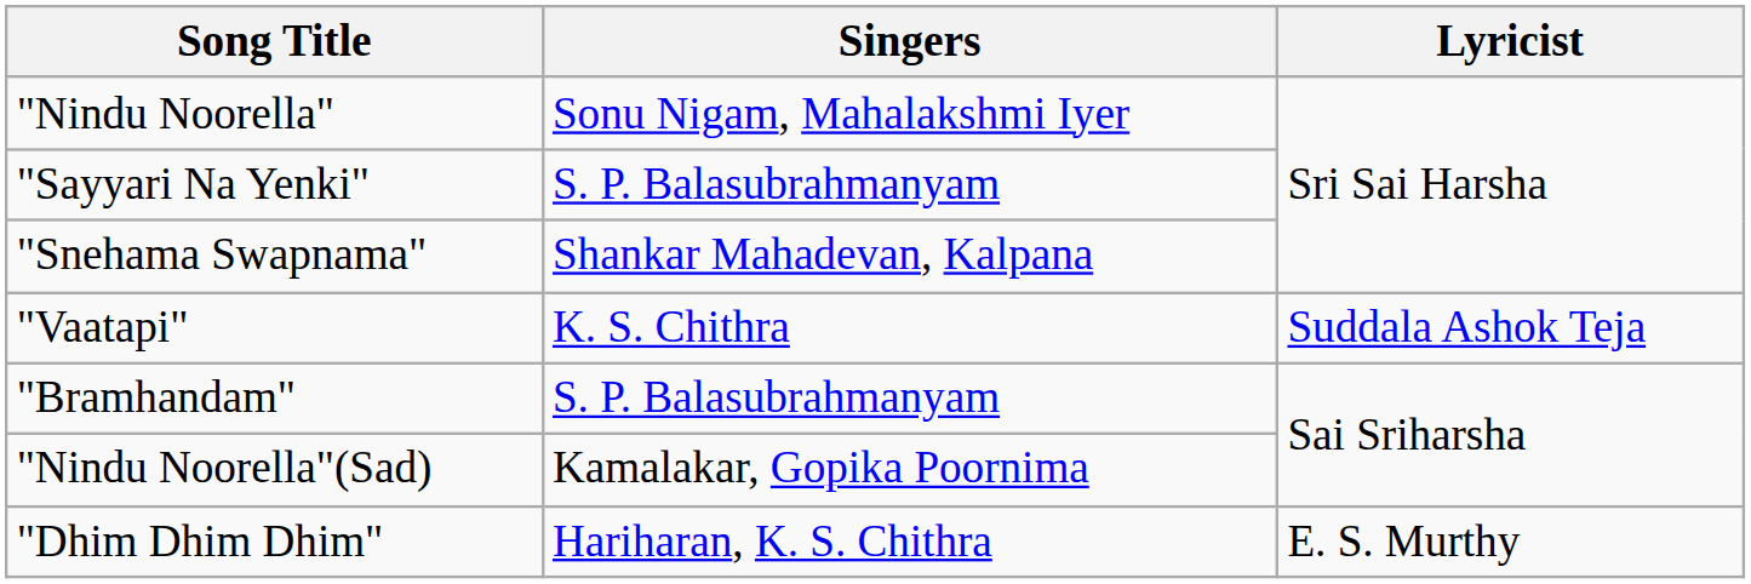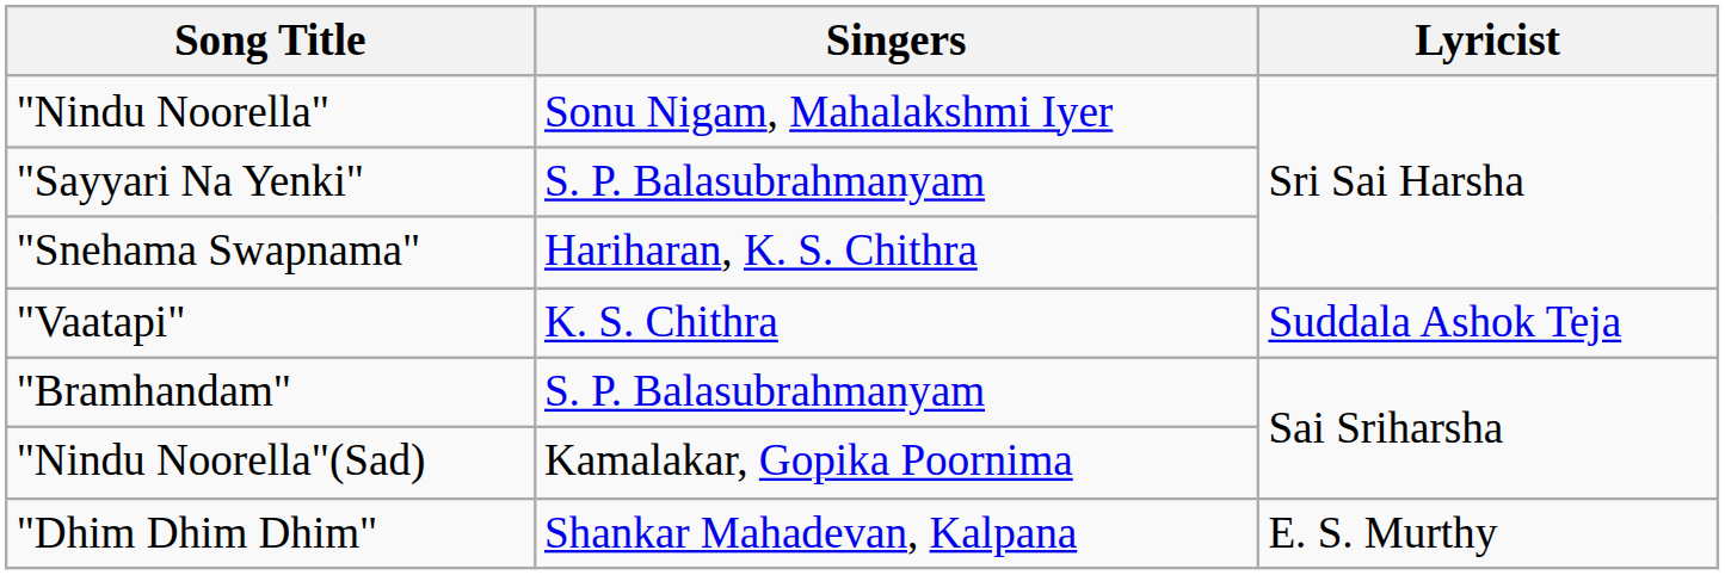 <table class="wikitable" style="width:70%;">
 <tr>
 <th>Song Title</th>
 <th>Singers</th>
 <th>Lyricist</th>
 </tr>
 <tr>
 <td>"Nindu Noorella"</td>
 <td><a href='#'>Sonu Nigam</a>, <a href='#'>Mahalakshmi Iyer</a></td>
 <td rowspan="3">Sri Sai Harsha</td>
 </tr>
 <tr>
 <td>"Sayyari Na Yenki"</td>
 <td><a href='#'>S. P. Balasubrahmanyam</a></td>
 </tr>
 <tr>
 <td>"Snehama Swapnama"</td>
-<td><a href='#'>Shankar Mahadevan</a>, <a href='#'>Kalpana</a></td>
+<td><a href='#'>Hariharan</a>, <a href='#'>K. S. Chithra</a></td>
 </tr>
 <tr>
 <td>"Vaatapi"</td>
 <td><a href='#'>K. S. Chithra</a></td>
 <td><a href='#'>Suddala Ashok Teja</a></td>
 </tr>
 <tr>
 <td>"Bramhandam"</td>
 <td><a href='#'>S. P. Balasubrahmanyam</a></td>
 <td rowspan="2">Sai Sriharsha</td>
 </tr>
 <tr>
 <td>"Nindu Noorella"(Sad)</td>
 <td>Kamalakar, <a href='#'>Gopika Poornima</a></td>
 </tr>
 <tr>
 <td>"Dhim Dhim Dhim"</td>
-<td><a href='#'>Hariharan</a>, <a href='#'>K. S. Chithra</a></td>
+<td><a href='#'>Shankar Mahadevan</a>, <a href='#'>Kalpana</a></td>
 <td>E. S. Murthy</td>
 </tr>
 </table>
